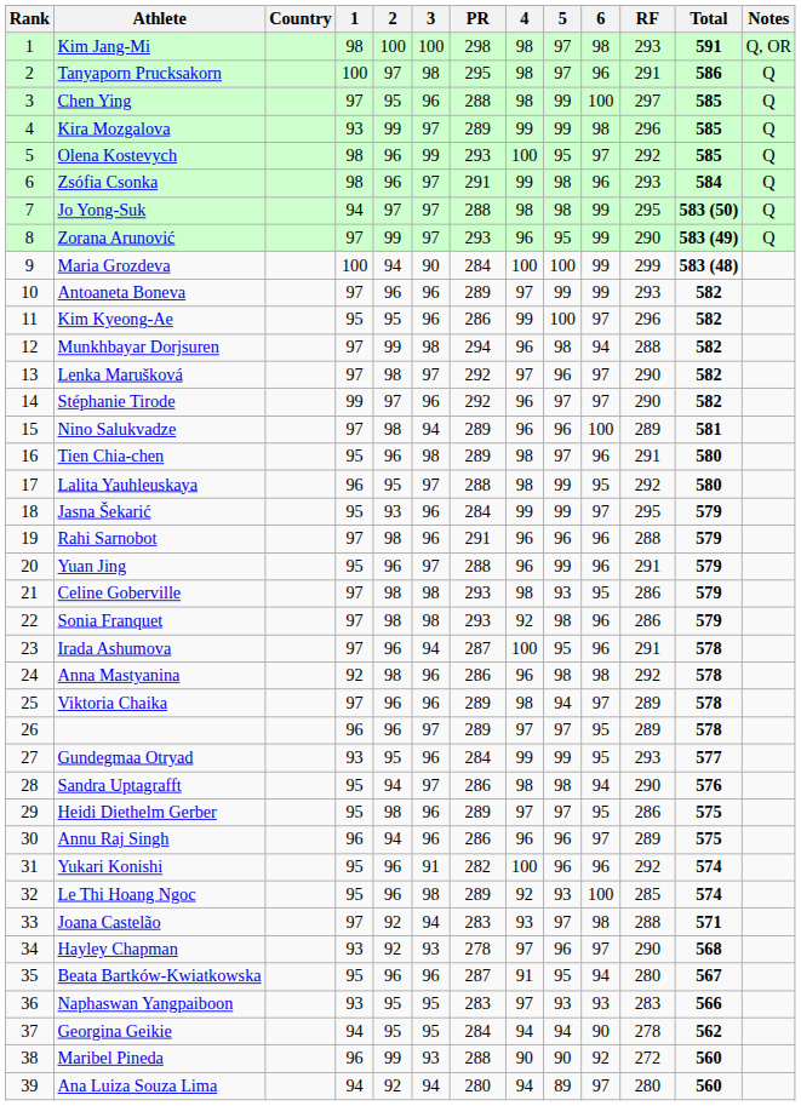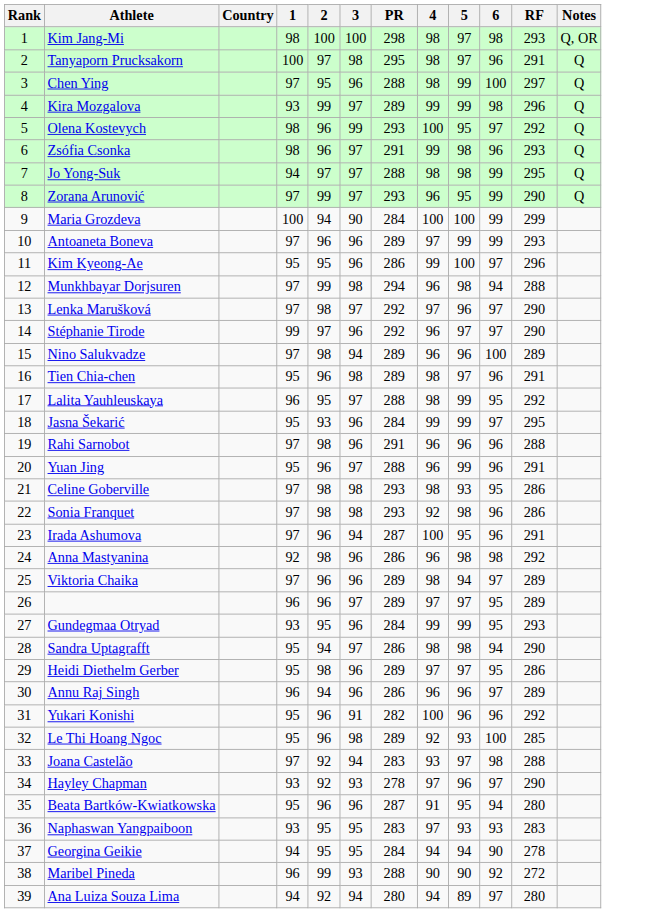 <table class="wikitable sortable" style="text-align:center">
 <tr>
 <th>Rank</th>
 <th>Athlete</th>
 <th>Country</th>
 <th class="unsortable" style="width: 28px">1</th>
 <th class="unsortable" style="width: 28px">2</th>
 <th class="unsortable" style="width: 28px">3</th>
 <th style="width: 44px">PR</th>
 <th class="unsortable" style="width: 28px">4</th>
 <th class="unsortable" style="width: 28px">5</th>
 <th class="unsortable" style="width: 28px">6</th>
 <th style="width: 44px">RF</th>
-<th>Total</th>
 <th class="unsortable">Notes</th>
 </tr>
 <tr bgcolor=ccffcc>
 <td>1</td>
 <td align="left"><a href='#'>Kim Jang-Mi</a></td>
 <td align="left"></td>
 <td>98</td>
 <td>100</td>
 <td>100</td>
 <td>298</td>
 <td>98</td>
 <td>97</td>
 <td>98</td>
 <td>293</td>
-<td><strong>591</strong></td>
 <td>Q, OR</td>
 </tr>
 <tr bgcolor=ccffcc>
 <td>2</td>
 <td align="left"><a href='#'>Tanyaporn Prucksakorn</a></td>
 <td align="left"></td>
 <td>100</td>
 <td>97</td>
 <td>98</td>
 <td>295</td>
 <td>98</td>
 <td>97</td>
 <td>96</td>
 <td>291</td>
-<td><strong>586</strong></td>
 <td>Q</td>
 </tr>
 <tr bgcolor=ccffcc>
 <td>3</td>
 <td align="left"><a href='#'>Chen Ying</a></td>
 <td align="left"></td>
 <td>97</td>
 <td>95</td>
 <td>96</td>
 <td>288</td>
 <td>98</td>
 <td>99</td>
 <td>100</td>
 <td>297</td>
-<td><strong>585</strong></td>
 <td>Q</td>
 </tr>
 <tr bgcolor=ccffcc>
 <td>4</td>
 <td align="left"><a href='#'>Kira Mozgalova</a></td>
 <td align="left"></td>
 <td>93</td>
 <td>99</td>
 <td>97</td>
 <td>289</td>
 <td>99</td>
 <td>99</td>
 <td>98</td>
 <td>296</td>
-<td><strong>585</strong></td>
 <td>Q</td>
 </tr>
 <tr bgcolor=ccffcc>
 <td>5</td>
 <td align="left"><a href='#'>Olena Kostevych</a></td>
 <td align="left"></td>
 <td>98</td>
 <td>96</td>
 <td>99</td>
 <td>293</td>
 <td>100</td>
 <td>95</td>
 <td>97</td>
 <td>292</td>
-<td><strong>585</strong></td>
 <td>Q</td>
 </tr>
 <tr bgcolor=ccffcc>
 <td>6</td>
 <td align="left"><a href='#'>Zsófia Csonka</a></td>
 <td align="left"></td>
 <td>98</td>
 <td>96</td>
 <td>97</td>
 <td>291</td>
 <td>99</td>
 <td>98</td>
 <td>96</td>
 <td>293</td>
-<td><strong>584</strong></td>
 <td>Q</td>
 </tr>
 <tr bgcolor=ccffcc>
 <td>7</td>
 <td align="left"><a href='#'>Jo Yong-Suk</a></td>
 <td align="left"></td>
 <td>94</td>
 <td>97</td>
 <td>97</td>
 <td>288</td>
 <td>98</td>
 <td>98</td>
 <td>99</td>
 <td>295</td>
-<td><strong>583 (50)</strong></td>
 <td>Q</td>
 </tr>
 <tr bgcolor=ccffcc>
 <td>8</td>
 <td align="left"><a href='#'>Zorana Arunović</a></td>
 <td align="left"></td>
 <td>97</td>
 <td>99</td>
 <td>97</td>
 <td>293</td>
 <td>96</td>
 <td>95</td>
 <td>99</td>
 <td>290</td>
-<td><strong>583 (49)</strong></td>
 <td>Q</td>
 </tr>
 <tr>
 <td>9</td>
 <td align="left"><a href='#'>Maria Grozdeva</a></td>
 <td align="left"></td>
 <td>100</td>
 <td>94</td>
 <td>90</td>
 <td>284</td>
 <td>100</td>
 <td>100</td>
 <td>99</td>
 <td>299</td>
-<td><strong>583 (48)</strong></td>
 <td></td>
 </tr>
 <tr>
 <td>10</td>
 <td align="left"><a href='#'>Antoaneta Boneva</a></td>
 <td align="left"></td>
 <td>97</td>
 <td>96</td>
 <td>96</td>
 <td>289</td>
 <td>97</td>
 <td>99</td>
 <td>99</td>
 <td>293</td>
-<td><strong>582</strong></td>
 <td></td>
 </tr>
 <tr>
 <td>11</td>
 <td align="left"><a href='#'>Kim Kyeong-Ae</a></td>
 <td align="left"></td>
 <td>95</td>
 <td>95</td>
 <td>96</td>
 <td>286</td>
 <td>99</td>
 <td>100</td>
 <td>97</td>
 <td>296</td>
-<td><strong>582</strong></td>
 <td></td>
 </tr>
 <tr>
 <td>12</td>
 <td align="left"><a href='#'>Munkhbayar Dorjsuren</a></td>
 <td align="left"></td>
 <td>97</td>
 <td>99</td>
 <td>98</td>
 <td>294</td>
 <td>96</td>
 <td>98</td>
 <td>94</td>
 <td>288</td>
-<td><strong>582</strong></td>
 <td></td>
 </tr>
 <tr>
 <td>13</td>
 <td align="left"><a href='#'>Lenka Marušková</a></td>
 <td align="left"></td>
 <td>97</td>
 <td>98</td>
 <td>97</td>
 <td>292</td>
 <td>97</td>
 <td>96</td>
 <td>97</td>
 <td>290</td>
-<td><strong>582</strong></td>
 <td></td>
 </tr>
 <tr>
 <td>14</td>
 <td align="left"><a href='#'>Stéphanie Tirode</a></td>
 <td align="left"></td>
 <td>99</td>
 <td>97</td>
 <td>96</td>
 <td>292</td>
 <td>96</td>
 <td>97</td>
 <td>97</td>
 <td>290</td>
-<td><strong>582</strong></td>
 <td></td>
 </tr>
 <tr>
 <td>15</td>
 <td align="left"><a href='#'>Nino Salukvadze</a></td>
 <td align="left"></td>
 <td>97</td>
 <td>98</td>
 <td>94</td>
 <td>289</td>
 <td>96</td>
 <td>96</td>
 <td>100</td>
 <td>289</td>
-<td><strong>581</strong></td>
 <td></td>
 </tr>
 <tr>
 <td>16</td>
 <td align="left"><a href='#'>Tien Chia-chen</a></td>
 <td align="left"></td>
 <td>95</td>
 <td>96</td>
 <td>98</td>
 <td>289</td>
 <td>98</td>
 <td>97</td>
 <td>96</td>
 <td>291</td>
-<td><strong>580</strong></td>
 <td></td>
 </tr>
 <tr>
 <td>17</td>
 <td align="left"><a href='#'>Lalita Yauhleuskaya</a></td>
 <td align="left"></td>
 <td>96</td>
 <td>95</td>
 <td>97</td>
 <td>288</td>
 <td>98</td>
 <td>99</td>
 <td>95</td>
 <td>292</td>
-<td><strong>580</strong></td>
 <td></td>
 </tr>
 <tr>
 <td>18</td>
 <td align="left"><a href='#'>Jasna Šekarić</a></td>
 <td align="left"></td>
 <td>95</td>
 <td>93</td>
 <td>96</td>
 <td>284</td>
 <td>99</td>
 <td>99</td>
 <td>97</td>
 <td>295</td>
-<td><strong>579</strong></td>
 <td></td>
 </tr>
 <tr>
 <td>19</td>
 <td align="left"><a href='#'>Rahi Sarnobot</a></td>
 <td align="left"></td>
 <td>97</td>
 <td>98</td>
 <td>96</td>
 <td>291</td>
 <td>96</td>
 <td>96</td>
 <td>96</td>
 <td>288</td>
-<td><strong>579</strong></td>
 <td></td>
 </tr>
 <tr>
 <td>20</td>
 <td align="left"><a href='#'>Yuan Jing</a></td>
 <td align="left"></td>
 <td>95</td>
 <td>96</td>
 <td>97</td>
 <td>288</td>
 <td>96</td>
 <td>99</td>
 <td>96</td>
 <td>291</td>
-<td><strong>579</strong></td>
 <td></td>
 </tr>
 <tr>
 <td>21</td>
 <td align="left"><a href='#'>Celine Goberville</a></td>
 <td align="left"></td>
 <td>97</td>
 <td>98</td>
 <td>98</td>
 <td>293</td>
 <td>98</td>
 <td>93</td>
 <td>95</td>
 <td>286</td>
-<td><strong>579</strong></td>
 <td></td>
 </tr>
 <tr>
 <td>22</td>
 <td align="left"><a href='#'>Sonia Franquet</a></td>
 <td align="left"></td>
 <td>97</td>
 <td>98</td>
 <td>98</td>
 <td>293</td>
 <td>92</td>
 <td>98</td>
 <td>96</td>
 <td>286</td>
-<td><strong>579</strong></td>
 <td></td>
 </tr>
 <tr>
 <td>23</td>
 <td align="left"><a href='#'>Irada Ashumova</a></td>
 <td align="left"></td>
 <td>97</td>
 <td>96</td>
 <td>94</td>
 <td>287</td>
 <td>100</td>
 <td>95</td>
 <td>96</td>
 <td>291</td>
-<td><strong>578</strong></td>
 <td></td>
 </tr>
 <tr>
 <td>24</td>
 <td align="left"><a href='#'>Anna Mastyanina</a></td>
 <td align="left"></td>
 <td>92</td>
 <td>98</td>
 <td>96</td>
 <td>286</td>
 <td>96</td>
 <td>98</td>
 <td>98</td>
 <td>292</td>
-<td><strong>578</strong></td>
 <td></td>
 </tr>
 <tr>
 <td>25</td>
 <td align="left"><a href='#'>Viktoria Chaika</a></td>
 <td align="left"></td>
 <td>97</td>
 <td>96</td>
 <td>96</td>
 <td>289</td>
 <td>98</td>
 <td>94</td>
 <td>97</td>
 <td>289</td>
-<td><strong>578</strong></td>
 <td></td>
 </tr>
 <tr>
 <td>26</td>
 <td align="left"></td>
 <td align="left"></td>
 <td>96</td>
 <td>96</td>
 <td>97</td>
 <td>289</td>
 <td>97</td>
 <td>97</td>
 <td>95</td>
 <td>289</td>
-<td><strong>578</strong></td>
 <td></td>
 </tr>
 <tr>
 <td>27</td>
 <td align="left"><a href='#'>Gundegmaa Otryad</a></td>
 <td align="left"></td>
 <td>93</td>
 <td>95</td>
 <td>96</td>
 <td>284</td>
 <td>99</td>
 <td>99</td>
 <td>95</td>
 <td>293</td>
-<td><strong>577</strong></td>
 <td></td>
 </tr>
 <tr>
 <td>28</td>
 <td align="left"><a href='#'>Sandra Uptagrafft</a></td>
 <td align="left"></td>
 <td>95</td>
 <td>94</td>
 <td>97</td>
 <td>286</td>
 <td>98</td>
 <td>98</td>
 <td>94</td>
 <td>290</td>
-<td><strong>576</strong></td>
 <td></td>
 </tr>
 <tr>
 <td>29</td>
 <td align="left"><a href='#'>Heidi Diethelm Gerber</a></td>
 <td align="left"></td>
 <td>95</td>
 <td>98</td>
 <td>96</td>
 <td>289</td>
 <td>97</td>
 <td>97</td>
 <td>95</td>
 <td>286</td>
-<td><strong>575</strong></td>
 <td></td>
 </tr>
 <tr>
 <td>30</td>
 <td align="left"><a href='#'>Annu Raj Singh</a></td>
 <td align="left"></td>
 <td>96</td>
 <td>94</td>
 <td>96</td>
 <td>286</td>
 <td>96</td>
 <td>96</td>
 <td>97</td>
 <td>289</td>
-<td><strong>575</strong></td>
 <td></td>
 </tr>
 <tr>
 <td>31</td>
 <td align="left"><a href='#'>Yukari Konishi</a></td>
 <td align="left"></td>
 <td>95</td>
 <td>96</td>
 <td>91</td>
 <td>282</td>
 <td>100</td>
 <td>96</td>
 <td>96</td>
 <td>292</td>
-<td><strong>574</strong></td>
 <td></td>
 </tr>
 <tr>
 <td>32</td>
 <td align="left"><a href='#'>Le Thi Hoang Ngoc</a></td>
 <td align="left"></td>
 <td>95</td>
 <td>96</td>
 <td>98</td>
 <td>289</td>
 <td>92</td>
 <td>93</td>
 <td>100</td>
 <td>285</td>
-<td><strong>574</strong></td>
 <td></td>
 </tr>
 <tr>
 <td>33</td>
 <td align="left"><a href='#'>Joana Castelão</a></td>
 <td align="left"></td>
 <td>97</td>
 <td>92</td>
 <td>94</td>
 <td>283</td>
 <td>93</td>
 <td>97</td>
 <td>98</td>
 <td>288</td>
-<td><strong>571</strong></td>
 <td></td>
 </tr>
 <tr>
 <td>34</td>
 <td align="left"><a href='#'>Hayley Chapman</a></td>
 <td align="left"></td>
 <td>93</td>
 <td>92</td>
 <td>93</td>
 <td>278</td>
 <td>97</td>
 <td>96</td>
 <td>97</td>
 <td>290</td>
-<td><strong>568</strong></td>
 <td></td>
 </tr>
 <tr>
 <td>35</td>
 <td align="left"><a href='#'>Beata Bartków-Kwiatkowska</a></td>
 <td align="left"></td>
 <td>95</td>
 <td>96</td>
 <td>96</td>
 <td>287</td>
 <td>91</td>
 <td>95</td>
 <td>94</td>
 <td>280</td>
-<td><strong>567</strong></td>
 <td></td>
 </tr>
 <tr>
 <td>36</td>
 <td align="left"><a href='#'>Naphaswan Yangpaiboon</a></td>
 <td align="left"></td>
 <td>93</td>
 <td>95</td>
 <td>95</td>
 <td>283</td>
 <td>97</td>
 <td>93</td>
 <td>93</td>
 <td>283</td>
-<td><strong>566</strong></td>
 <td></td>
 </tr>
 <tr>
 <td>37</td>
 <td align="left"><a href='#'>Georgina Geikie</a></td>
 <td align="left"></td>
 <td>94</td>
 <td>95</td>
 <td>95</td>
 <td>284</td>
 <td>94</td>
 <td>94</td>
 <td>90</td>
 <td>278</td>
-<td><strong>562</strong></td>
 <td></td>
 </tr>
 <tr>
 <td>38</td>
 <td align="left"><a href='#'>Maribel Pineda</a></td>
 <td align="left"></td>
 <td>96</td>
 <td>99</td>
 <td>93</td>
 <td>288</td>
 <td>90</td>
 <td>90</td>
 <td>92</td>
 <td>272</td>
-<td><strong>560</strong></td>
 <td></td>
 </tr>
 <tr>
 <td>39</td>
 <td align="left"><a href='#'>Ana Luiza Souza Lima</a></td>
 <td align="left"></td>
 <td>94</td>
 <td>92</td>
 <td>94</td>
 <td>280</td>
 <td>94</td>
 <td>89</td>
 <td>97</td>
 <td>280</td>
-<td><strong>560</strong></td>
 <td></td>
 </tr>
 </table>
